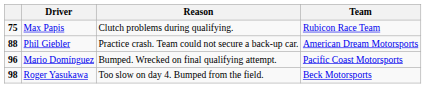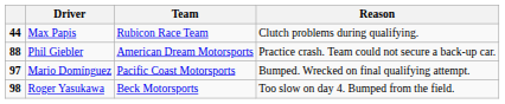 <table class="wikitable" style="font-size: 95%;">
 <tr>
 <th width="20"></th>
 <th>Driver</th>
+<th>Team</th>
 <th>Reason</th>
-<th>Team</th>
 </tr>
 <tr>
-<td style="text-align:center"><strong>75</strong></td>
+<td style="text-align:center"><strong>44</strong></td>
 <td> <a href='#'>Max Papis</a></td>
+<td><a href='#'>Rubicon Race Team</a></td>
 <td>Clutch problems during qualifying.</td>
-<td><a href='#'>Rubicon Race Team</a></td>
 </tr>
 <tr>
 <td style="text-align:center"><strong>88</strong></td>
 <td> <a href='#'>Phil Giebler</a></td>
+<td><a href='#'>American Dream Motorsports</a></td>
 <td>Practice crash. Team could not secure a back-up car.</td>
-<td><a href='#'>American Dream Motorsports</a></td>
 </tr>
 <tr>
-<td style="text-align:center"><strong>96</strong></td>
+<td style="text-align:center"><strong>97</strong></td>
 <td> <a href='#'>Mario Domínguez</a> <strong></strong></td>
+<td><a href='#'>Pacific Coast Motorsports</a></td>
 <td>Bumped. Wrecked on final qualifying attempt.</td>
-<td><a href='#'>Pacific Coast Motorsports</a></td>
 </tr>
 <tr>
 <td style="text-align:center"><strong>98</strong></td>
 <td> <a href='#'>Roger Yasukawa</a></td>
+<td><a href='#'>Beck Motorsports</a></td>
 <td>Too slow on day 4. Bumped from the field.</td>
-<td><a href='#'>Beck Motorsports</a></td>
 </tr>
 </table>
